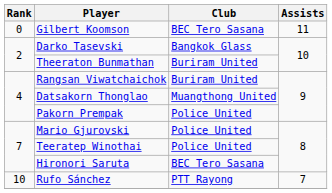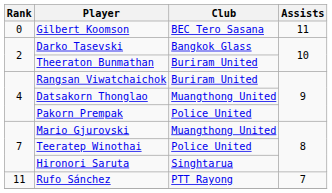 <table class="wikitable" style="text-align:center">
 <tr>
 <th>Rank</th>
 <th>Player</th>
 <th>Club</th>
 <th>Assists</th>
 </tr>
 <tr>
 <td>0</td>
 <td align="left"> <a href='#'>Gilbert Koomson</a></td>
 <td align="left"><a href='#'>BEC Tero Sasana</a></td>
 <td>11</td>
 </tr>
 <tr>
 <td rowspan="2">2</td>
 <td align="left"> <a href='#'>Darko Tasevski</a></td>
 <td align="left"><a href='#'>Bangkok Glass</a></td>
 <td rowspan="2">10</td>
 </tr>
 <tr>
 <td align="left"> <a href='#'>Theeraton Bunmathan</a></td>
 <td align="left"><a href='#'>Buriram United</a></td>
 </tr>
 <tr>
 <td rowspan="3">4</td>
 <td align="left"> <a href='#'>Rangsan Viwatchaichok</a></td>
 <td align="left"><a href='#'>Buriram United</a></td>
 <td rowspan="3">9</td>
 </tr>
 <tr>
 <td align="left"> <a href='#'>Datsakorn Thonglao</a></td>
 <td align="left"><a href='#'>Muangthong United</a></td>
 </tr>
 <tr>
 <td align="left"> <a href='#'>Pakorn Prempak</a></td>
 <td align="left"><a href='#'>Police United</a></td>
 </tr>
 <tr>
 <td rowspan="3">7</td>
 <td align="left"> <a href='#'>Mario Gjurovski</a></td>
-<td align="left"><a href='#'>Police United</a></td>
+<td align="left"><a href='#'>Muangthong United</a></td>
 <td rowspan="3">8</td>
 </tr>
 <tr>
 <td align="left"> <a href='#'>Teeratep Winothai</a></td>
 <td align="left"><a href='#'>Police United</a></td>
 </tr>
 <tr>
 <td align="left"> <a href='#'>Hironori Saruta</a></td>
-<td align="left"><a href='#'>BEC Tero Sasana</a></td>
+<td align="left"><a href='#'>Singhtarua</a></td>
 </tr>
 <tr>
-<td>10</td>
+<td>11</td>
 <td align="left"> <a href='#'>Rufo Sánchez</a></td>
 <td align="left"><a href='#'>PTT Rayong</a></td>
 <td>7</td>
 </tr>
 <tr>
 </tr>
 </table>
